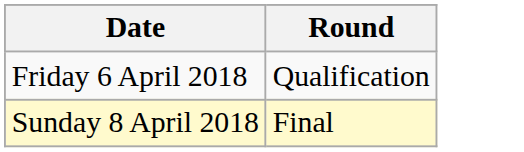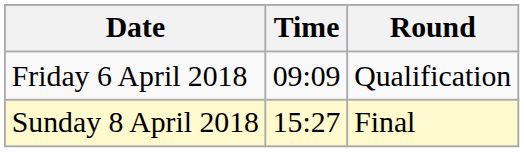 <table class = "wikitable">
 <tr>
 <th>Date</th>
+<th>Time</th>
 <th>Round</th>
 </tr>
 <tr>
 <td>Friday 6 April 2018</td>
+<td>09:09</td>
 <td>Qualification</td>
 </tr>
 <tr>
 <td style=background:lemonchiffon>Sunday 8 April 2018</td>
+<td style=background:lemonchiffon>15:27</td>
 <td style=background:lemonchiffon>Final</td>
 </tr>
 </table>
